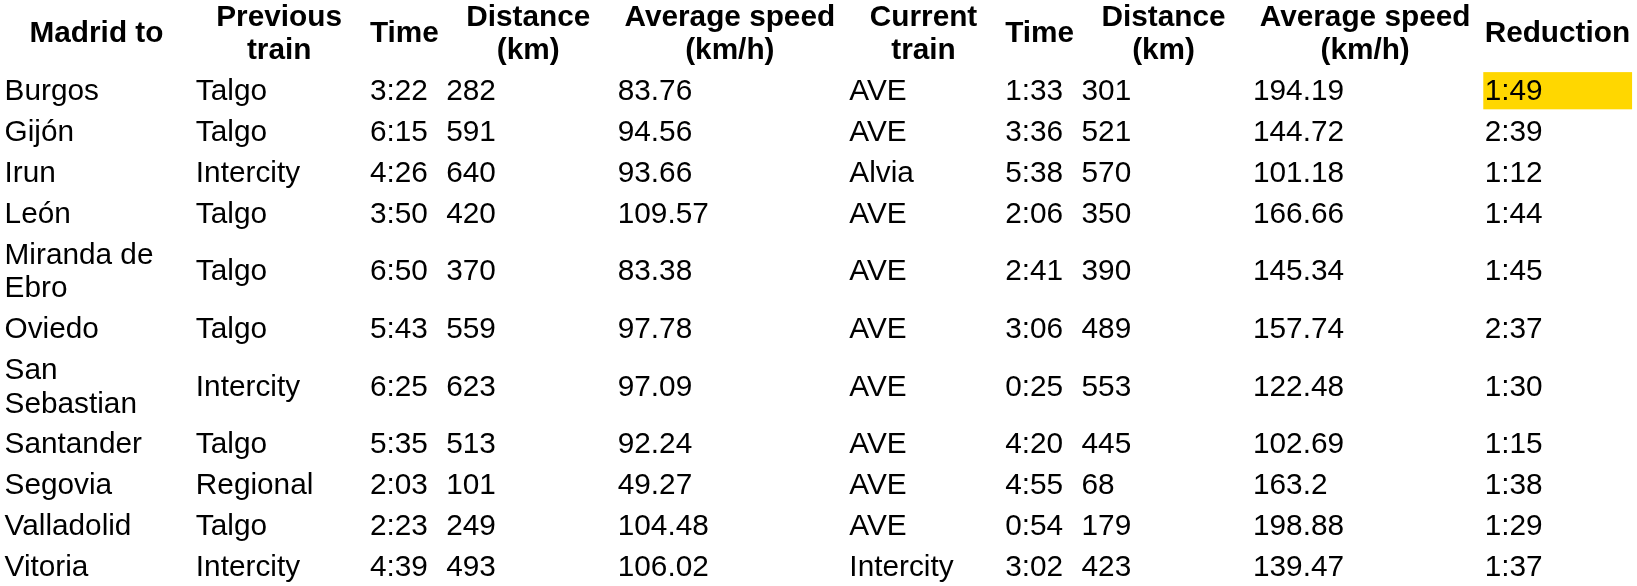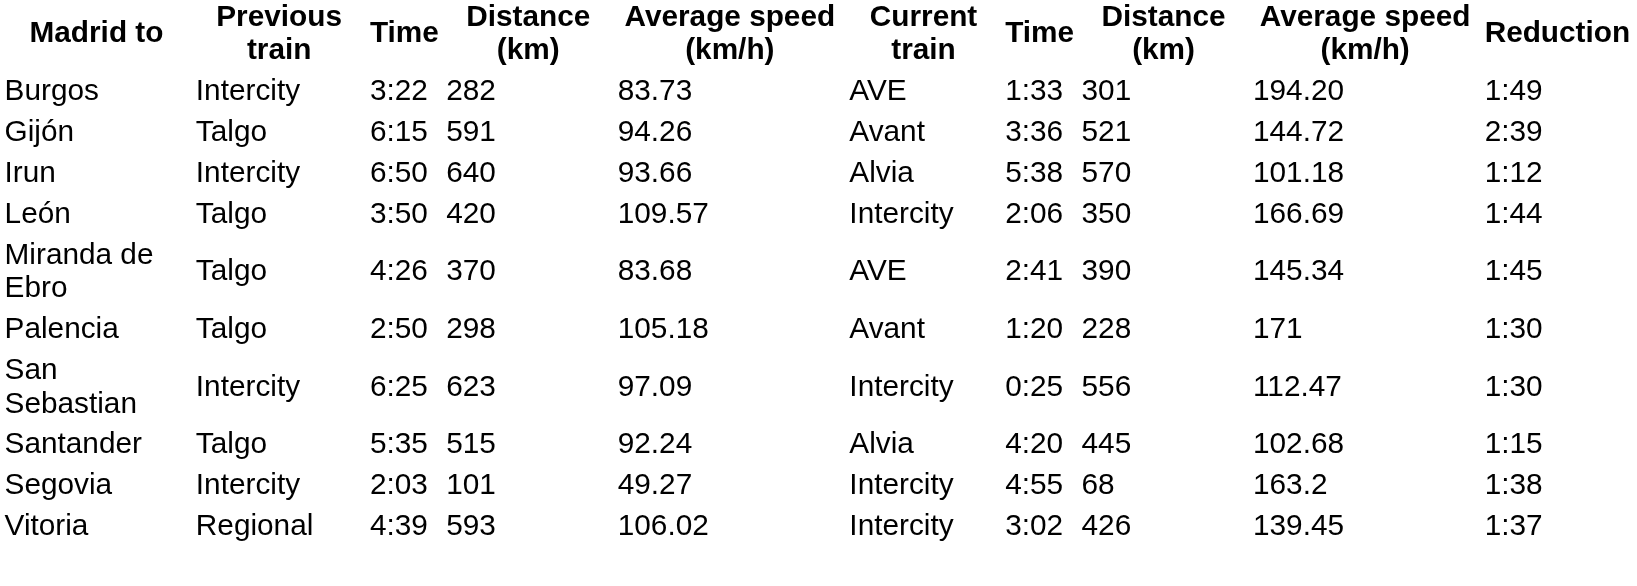 <table>
 <tr>
 <th>Madrid to</th>
 <th>Previous train</th>
 <th>Time</th>
 <th>Distance (km)</th>
 <th>Average speed (km/h)</th>
 <th>Current train</th>
 <th>Time</th>
 <th>Distance (km)</th>
 <th>Average speed (km/h)</th>
 <th>Reduction</th>
 <th></th>
 </tr>
 <tr>
 <td>Burgos</td>
-<td>Talgo</td>
+<td>Intercity</td>
 <td>3:22</td>
 <td>282</td>
-<td>83.76</td>
+<td>83.73</td>
 <td>AVE</td>
 <td>1:33</td>
 <td>301</td>
-<td>194.19</td>
-<td style="background: gold;">1:49</td>
+<td>194.20</td>
+<td>1:49</td>
 <td></td>
 </tr>
 <tr>
 <td>Gijón</td>
 <td>Talgo</td>
 <td>6:15</td>
 <td>591</td>
-<td>94.56</td>
-<td>AVE</td>
+<td>94.26</td>
+<td>Avant</td>
 <td>3:36</td>
 <td>521</td>
 <td>144.72</td>
 <td>2:39</td>
 <td></td>
 </tr>
 <tr>
 <td>Irun</td>
 <td>Intercity</td>
-<td>4:26</td>
+<td>6:50</td>
 <td>640</td>
 <td>93.66</td>
 <td>Alvia</td>
 <td>5:38</td>
 <td>570</td>
 <td>101.18</td>
 <td>1:12</td>
 <td></td>
 </tr>
 <tr>
 <td>León</td>
 <td>Talgo</td>
 <td>3:50</td>
 <td>420</td>
 <td>109.57</td>
-<td>AVE</td>
+<td>Intercity</td>
 <td>2:06</td>
 <td>350</td>
-<td>166.66</td>
+<td>166.69</td>
 <td>1:44</td>
 <td></td>
 </tr>
 <tr>
 <td>Miranda de Ebro</td>
 <td>Talgo</td>
-<td>6:50</td>
+<td>4:26</td>
 <td>370</td>
-<td>83.38</td>
+<td>83.68</td>
 <td>AVE</td>
 <td>2:41</td>
 <td>390</td>
 <td>145.34</td>
 <td>1:45</td>
 <td></td>
 </tr>
 <tr>
-<td>Oviedo</td>
+<td>Palencia</td>
 <td>Talgo</td>
-<td>5:43</td>
-<td>559</td>
-<td>97.78</td>
-<td>AVE</td>
-<td>3:06</td>
-<td>489</td>
-<td>157.74</td>
-<td>2:37</td>
+<td>2:50</td>
+<td>298</td>
+<td>105.18</td>
+<td>Avant</td>
+<td>1:20</td>
+<td>228</td>
+<td>171</td>
+<td>1:30</td>
 <td></td>
 </tr>
 <tr>
 <td>San Sebastian</td>
 <td>Intercity</td>
 <td>6:25</td>
 <td>623</td>
 <td>97.09</td>
-<td>AVE</td>
+<td>Intercity</td>
 <td>0:25</td>
-<td>553</td>
-<td>122.48</td>
+<td>556</td>
+<td>112.47</td>
 <td>1:30</td>
 <td></td>
 </tr>
 <tr>
 <td>Santander</td>
 <td>Talgo</td>
 <td>5:35</td>
-<td>513</td>
+<td>515</td>
 <td>92.24</td>
-<td>AVE</td>
+<td>Alvia</td>
 <td>4:20</td>
 <td>445</td>
-<td>102.69</td>
+<td>102.68</td>
 <td>1:15</td>
 <td></td>
 </tr>
 <tr>
 <td>Segovia</td>
-<td>Regional</td>
+<td>Intercity</td>
 <td>2:03</td>
 <td>101</td>
 <td>49.27</td>
-<td>AVE</td>
+<td>Intercity</td>
 <td>4:55</td>
 <td>68</td>
 <td>163.2</td>
 <td>1:38</td>
 <td></td>
 </tr>
 <tr>
-<td>Valladolid</td>
-<td>Talgo</td>
-<td>2:23</td>
-<td>249</td>
-<td>104.48</td>
-<td>AVE</td>
-<td>0:54</td>
-<td>179</td>
-<td>198.88</td>
-<td>1:29</td>
-<td></td>
-</tr>
-<tr>
 <td>Vitoria</td>
-<td>Intercity</td>
+<td>Regional</td>
 <td>4:39</td>
-<td>493</td>
+<td>593</td>
 <td>106.02</td>
 <td>Intercity</td>
 <td>3:02</td>
-<td>423</td>
-<td>139.47</td>
+<td>426</td>
+<td>139.45</td>
 <td>1:37</td>
 <td></td>
 </tr>
 </table>
